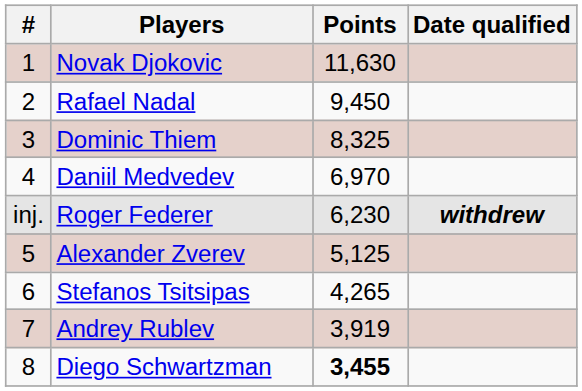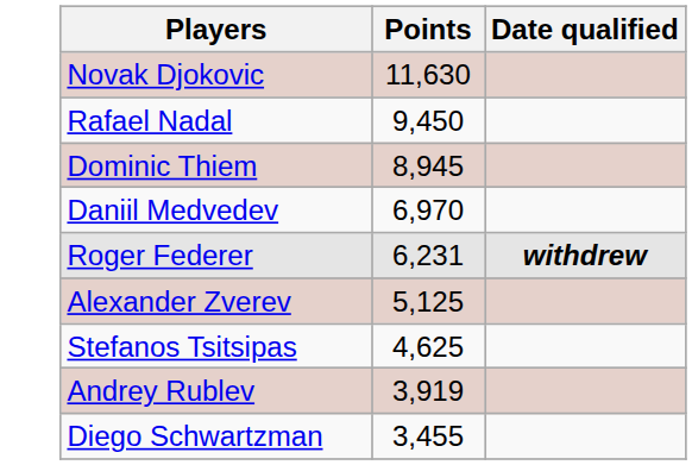 <table class="sortable wikitable nowrap" align=right style=text-align:center;font-size:90%>
 <tr>
-<th width=20>#</th>
 <th width=150>Players</th>
 <th width=50>Points</th>
 <th>Date qualified</th>
 </tr>
 <tr align=center bgcolor=e5d1cb>
-<td>1</td>
 <td align=left> <a href='#'>Novak Djokovic</a></td>
 <td>11,630</td>
 <td></td>
 </tr>
 <tr>
-<td>2</td>
 <td align=left> <a href='#'>Rafael Nadal</a></td>
 <td>9,450</td>
 <td></td>
 </tr>
 <tr align=center bgcolor=e5d1cb>
-<td>3</td>
 <td align=left> <a href='#'>Dominic Thiem</a></td>
-<td>8,325</td>
+<td>8,945</td>
 <td></td>
 </tr>
 <tr>
-<td>4</td>
 <td align=left> <a href='#'>Daniil Medvedev</a></td>
 <td>6,970</td>
 <td></td>
 </tr>
 <tr bgcolor=e5e5e5>
-<td>inj.</td>
 <td align=left> <a href='#'>Roger Federer</a></td>
-<td>6,230</td>
+<td>6,231</td>
 <td><strong><em>withdrew</em></strong></td>
 </tr>
 <tr align=center bgcolor=e5d1cb>
-<td>5</td>
 <td align=left> <a href='#'>Alexander Zverev</a></td>
 <td>5,125</td>
 <td></td>
 </tr>
 <tr>
-<td>6</td>
 <td align=left> <a href='#'>Stefanos Tsitsipas</a></td>
-<td>4,265</td>
+<td>4,625</td>
 <td></td>
 </tr>
 <tr align=center bgcolor=e5d1cb>
-<td>7</td>
 <td align=left> <a href='#'>Andrey Rublev</a></td>
 <td>3,919</td>
 <td></td>
 </tr>
 <tr>
-<td>8</td>
 <td align=left> <a href='#'>Diego Schwartzman</a></td>
-<td><strong>3,455</strong></td>
+<td>3,455</td>
 <td></td>
 </tr>
 </table>
